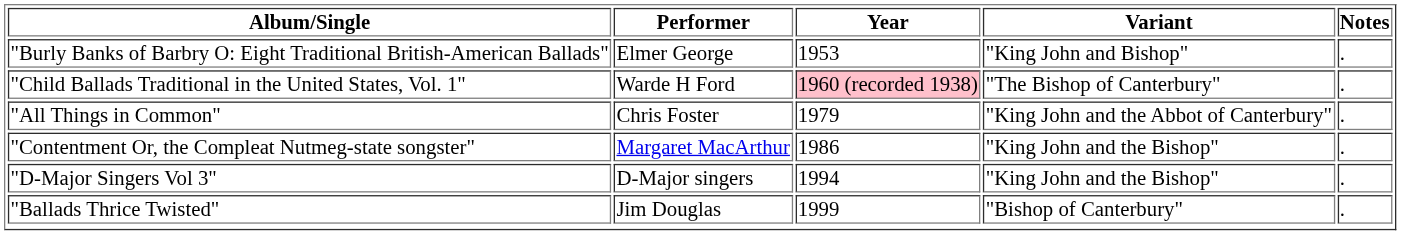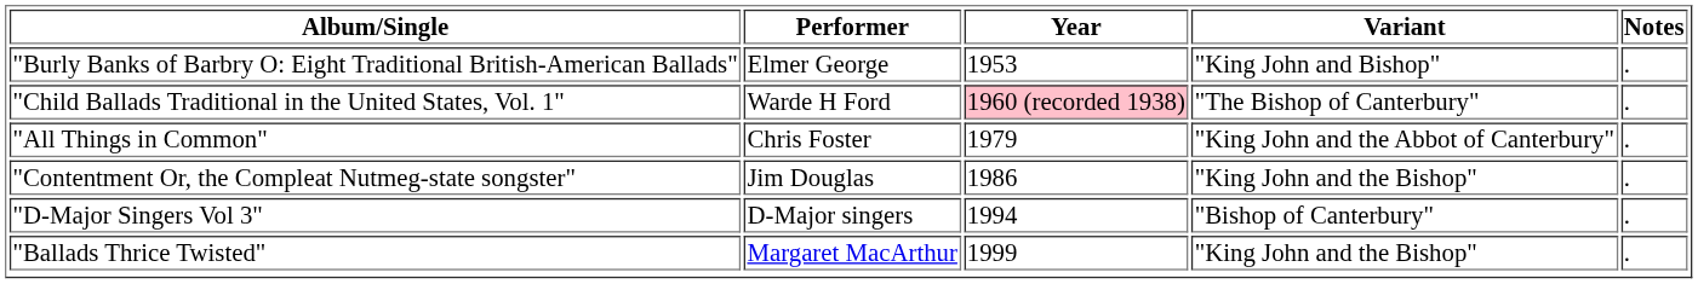 <table border="1">
 <tr>
 <th>Album/Single</th>
 <th>Performer</th>
 <th>Year</th>
 <th>Variant</th>
 <th>Notes</th>
 </tr>
 <tr>
 <td>"Burly Banks of Barbry O: Eight Traditional British-American Ballads"</td>
 <td>Elmer George</td>
 <td>1953</td>
 <td>"King John and Bishop"</td>
 <td>.</td>
 </tr>
 <tr>
 <td>"Child Ballads Traditional in the United States, Vol. 1"</td>
 <td>Warde H Ford</td>
 <td style="background: pink;">1960 (recorded 1938)</td>
 <td>"The Bishop of Canterbury"</td>
 <td>.</td>
 </tr>
 <tr>
 <td>"All Things in Common"</td>
 <td>Chris Foster</td>
 <td>1979</td>
 <td>"King John and the Abbot of Canterbury"</td>
 <td>.</td>
 </tr>
 <tr>
 <td>"Contentment Or, the Compleat Nutmeg-state songster"</td>
-<td><a href='#'>Margaret MacArthur</a></td>
+<td>Jim Douglas</td>
 <td>1986</td>
 <td>"King John and the Bishop"</td>
 <td>.</td>
 </tr>
 <tr>
 <td>"D-Major Singers Vol 3"</td>
 <td>D-Major singers</td>
 <td>1994</td>
-<td>"King John and the Bishop"</td>
+<td>"Bishop of Canterbury"</td>
 <td>.</td>
 </tr>
 <tr>
 <td>"Ballads Thrice Twisted"</td>
-<td>Jim Douglas</td>
+<td><a href='#'>Margaret MacArthur</a></td>
 <td>1999</td>
-<td>"Bishop of Canterbury"</td>
+<td>"King John and the Bishop"</td>
 <td>.</td>
 </tr>
 <tr>
 </tr>
 </table>
